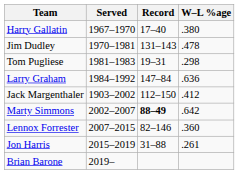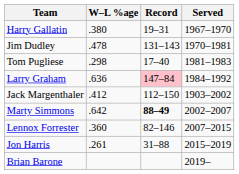 <table class="sortable wikitable">
 <tr>
 <th>Team</th>
+<th>W–L %age</th>
+<th>Record</th>
 <th>Served</th>
-<th>Record</th>
-<th>W–L %age</th>
 </tr>
 <tr>
 <td><a href='#'>Harry Gallatin</a></td>
+<td>.380</td>
+<td>19–31</td>
 <td>1967–1970</td>
-<td>17–40</td>
-<td>.380</td>
 </tr>
 <tr>
 <td>Jim Dudley</td>
+<td>.478</td>
+<td>131–143</td>
 <td>1970–1981</td>
-<td>131–143</td>
-<td>.478</td>
 </tr>
 <tr>
 <td>Tom Pugliese</td>
+<td>.298</td>
+<td>17–40</td>
 <td>1981–1983</td>
-<td>19–31</td>
-<td>.298</td>
 </tr>
 <tr>
 <td><a href='#'>Larry Graham</a></td>
+<td>.636</td>
+<td style="background: pink;">147–84</td>
 <td>1984–1992</td>
-<td>147–84</td>
-<td>.636</td>
 </tr>
 <tr>
 <td>Jack Margenthaler</td>
+<td>.412</td>
+<td>112–150</td>
 <td>1903–2002</td>
-<td>112–150</td>
-<td>.412</td>
 </tr>
 <tr>
 <td><a href='#'>Marty Simmons</a></td>
+<td>.642</td>
+<td><strong>88–49</strong></td>
 <td>2002–2007</td>
-<td><strong>88–49</strong></td>
-<td>.642</td>
 </tr>
 <tr>
 <td><a href='#'>Lennox Forrester</a></td>
+<td>.360</td>
+<td>82–146</td>
 <td>2007–2015</td>
-<td>82–146</td>
-<td>.360</td>
 </tr>
 <tr>
 <td><a href='#'>Jon Harris</a></td>
+<td>.261</td>
+<td>31–88</td>
 <td>2015–2019</td>
-<td>31–88</td>
-<td>.261</td>
 </tr>
 <tr>
 <td><a href='#'>Brian Barone</a></td>
-<td>2019–</td>
 <td></td>
 <td></td>
+<td>2019–</td>
 </tr>
 </table>
